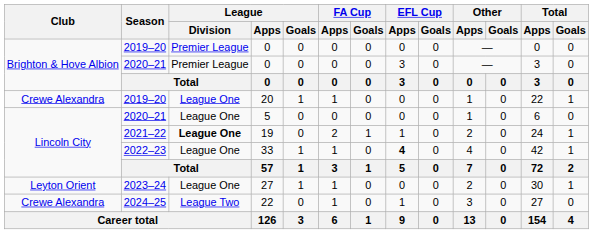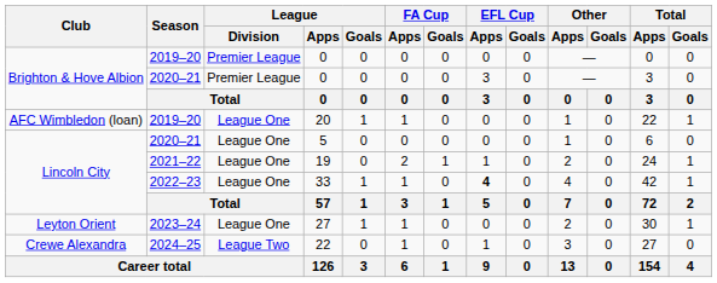 <table class=wikitable style=text-align:center>
 <tr>
 <th rowspan="2">Club</th>
 <th rowspan="2">Season</th>
 <th colspan="3">League</th>
 <th colspan="2"><a href='#'>FA Cup</a></th>
 <th colspan="2"><a href='#'>EFL Cup</a></th>
 <th colspan="2">Other</th>
 <th colspan="2">Total</th>
 </tr>
 <tr>
 <th>Division</th>
 <th>Apps</th>
 <th>Goals</th>
 <th>Apps</th>
 <th>Goals</th>
 <th>Apps</th>
 <th>Goals</th>
 <th>Apps</th>
 <th>Goals</th>
 <th>Apps</th>
 <th>Goals</th>
 </tr>
 <tr>
 <td rowspan="3"><a href='#'>Brighton & Hove Albion</a></td>
 <td><a href='#'>2019–20</a></td>
 <td><a href='#'>Premier League</a></td>
 <td>0</td>
 <td>0</td>
 <td>0</td>
 <td>0</td>
 <td>0</td>
 <td>0</td>
 <td colspan="2">—</td>
 <td>0</td>
 <td>0</td>
 </tr>
 <tr>
 <td><a href='#'>2020–21</a></td>
 <td>Premier League</td>
 <td>0</td>
 <td>0</td>
 <td>0</td>
 <td>0</td>
 <td>3</td>
 <td>0</td>
 <td colspan="2">—</td>
 <td>3</td>
 <td>0</td>
 </tr>
 <tr>
 <th colspan="2">Total</th>
 <th>0</th>
 <th>0</th>
 <th>0</th>
 <th>0</th>
 <th>3</th>
 <th>0</th>
 <th>0</th>
 <th>0</th>
 <th>3</th>
 <th>0</th>
 </tr>
 <tr>
-<td><a href='#'>Crewe Alexandra</a></td>
+<td><a href='#'>AFC Wimbledon</a> (loan)</td>
 <td><a href='#'>2019–20</a></td>
 <td><a href='#'>League One</a></td>
 <td>20</td>
 <td>1</td>
 <td>1</td>
 <td>0</td>
 <td>0</td>
 <td>0</td>
 <td>1</td>
 <td>0</td>
 <td>22</td>
 <td>1</td>
 </tr>
 <tr>
 <td rowspan="4"><a href='#'>Lincoln City</a></td>
 <td><a href='#'>2020–21</a></td>
 <td>League One</td>
 <td>5</td>
 <td>0</td>
 <td>0</td>
 <td>0</td>
 <td>0</td>
 <td>0</td>
 <td>1</td>
 <td>0</td>
 <td>6</td>
 <td>0</td>
 </tr>
 <tr>
 <td><a href='#'>2021–22</a></td>
-<td><strong>League One</strong></td>
+<td>League One</td>
 <td>19</td>
 <td>0</td>
 <td>2</td>
 <td>1</td>
 <td>1</td>
 <td>0</td>
 <td>2</td>
 <td>0</td>
 <td>24</td>
 <td>1</td>
 </tr>
 <tr>
 <td><a href='#'>2022–23</a></td>
 <td>League One</td>
 <td>33</td>
 <td>1</td>
 <td>1</td>
 <td>0</td>
 <td><strong>4</strong></td>
 <td>0</td>
 <td>4</td>
 <td>0</td>
 <td>42</td>
 <td>1</td>
 </tr>
 <tr>
 <th colspan="2">Total</th>
 <th>57</th>
 <th>1</th>
 <th>3</th>
 <th>1</th>
 <th>5</th>
 <th>0</th>
 <th>7</th>
 <th>0</th>
 <th>72</th>
 <th>2</th>
 </tr>
 <tr>
 <td><a href='#'>Leyton Orient</a></td>
 <td><a href='#'>2023–24</a></td>
 <td>League One</td>
 <td>27</td>
 <td>1</td>
 <td>1</td>
 <td>0</td>
 <td>0</td>
 <td>0</td>
 <td>2</td>
 <td>0</td>
 <td>30</td>
 <td>1</td>
 </tr>
 <tr>
 <td><a href='#'>Crewe Alexandra</a></td>
 <td><a href='#'>2024–25</a></td>
 <td><a href='#'>League Two</a></td>
 <td>22</td>
 <td>0</td>
 <td>1</td>
 <td>0</td>
 <td>1</td>
 <td>0</td>
 <td>3</td>
 <td>0</td>
 <td>27</td>
 <td>0</td>
 </tr>
 <tr>
 <th colspan="3">Career total</th>
 <th>126</th>
 <th>3</th>
 <th>6</th>
 <th>1</th>
 <th>9</th>
 <th>0</th>
 <th>13</th>
 <th>0</th>
 <th>154</th>
 <th>4</th>
 </tr>
 </table>
